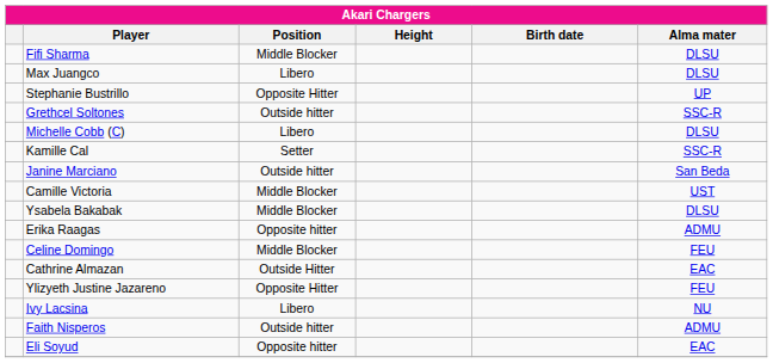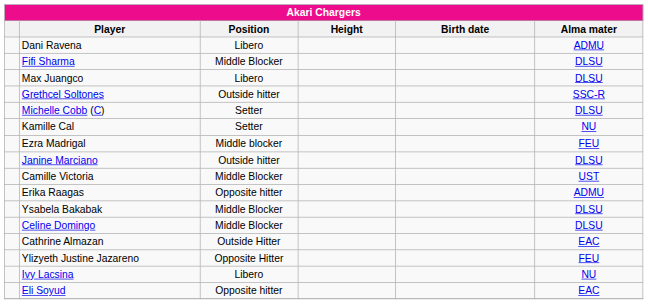 <table class="wikitable sortable" style="font-size:95%; text-align:left;">
 <tr>
 <th colspan="6" style= "background:#ED0C8C; color:#FFFFFF; text-align: center"><strong>Akari Chargers</strong></th>
 </tr>
 <tr style="background:#FFFFFF;">
 <th style= "align=center; width:1em;"></th>
 <th style= "align=center;width:17em;">Player</th>
 <th style= "align=center; width:9em;">Position</th>
 <th style= "align=center; width:9em;">Height</th>
 <th style= "align=center;width:13em;">Birth date</th>
 <th style= "align=center; width:10em;">Alma mater</th>
+</tr>
+<tr align=center>
+<td></td>
+<td align=left> Dani Ravena</td>
+<td>Libero</td>
+<td></td>
+<td align=right></td>
+<td align=center><a href='#'>ADMU</a></td>
 </tr>
 <tr align=center>
 <td></td>
 <td align=left> <a href='#'>Fifi Sharma</a></td>
 <td>Middle Blocker</td>
 <td></td>
 <td align=right></td>
 <td align=center><a href='#'>DLSU</a></td>
 </tr>
 <tr align=center>
 <td></td>
 <td align=left> Max Juangco</td>
 <td>Libero</td>
 <td></td>
 <td align=right></td>
 <td align=center><a href='#'>DLSU</a></td>
 </tr>
 <tr align=center>
 <td></td>
-<td align=left> Stephanie Bustrillo</td>
-<td>Opposite Hitter</td>
-<td></td>
-<td align=right></td>
-<td align=center><a href='#'>UP</a></td>
-</tr>
-<tr align=center>
-<td></td>
 <td align=left> <a href='#'>Grethcel Soltones</a></td>
 <td>Outside hitter</td>
 <td></td>
 <td align=right></td>
 <td align=center><a href='#'>SSC-R</a></td>
 </tr>
 <tr align=center>
 <td></td>
 <td align=left> <a href='#'>Michelle Cobb</a> (<a href='#'>C</a>)</td>
-<td>Libero</td>
+<td>Setter</td>
 <td></td>
 <td align=right></td>
 <td align=center><a href='#'>DLSU</a></td>
 </tr>
 <tr align=center>
 <td></td>
 <td align=left> Kamille Cal</td>
 <td>Setter</td>
 <td></td>
 <td align=right></td>
-<td align=center><a href='#'>SSC-R</a></td>
+<td align=center><a href='#'>NU</a></td>
+</tr>
+<tr align=center>
+<td></td>
+<td align=left> Ezra Madrigal</td>
+<td>Middle blocker</td>
+<td></td>
+<td align=right></td>
+<td align=center><a href='#'>FEU</a></td>
 </tr>
 <tr align=center>
 <td></td>
 <td align=left> <a href='#'>Janine Marciano</a></td>
 <td>Outside hitter</td>
 <td></td>
 <td align=right></td>
-<td align=center><a href='#'>San Beda</a></td>
+<td align=center><a href='#'>DLSU</a></td>
 </tr>
 <tr align=center>
 <td></td>
 <td align=left> Camille Victoria</td>
 <td>Middle Blocker</td>
 <td></td>
 <td align=right></td>
 <td align=center><a href='#'>UST</a></td>
 </tr>
 <tr align=center>
 <td></td>
+<td align=left> Erika Raagas</td>
+<td>Opposite hitter</td>
+<td></td>
+<td align=right></td>
+<td align=center><a href='#'>ADMU</a></td>
+</tr>
+<tr align=center>
+<td></td>
 <td align=left> Ysabela Bakabak</td>
 <td>Middle Blocker</td>
 <td></td>
 <td align=right></td>
 <td align=center><a href='#'>DLSU</a></td>
 </tr>
 <tr align=center>
 <td></td>
-<td align=left> Erika Raagas</td>
-<td>Opposite hitter</td>
-<td></td>
-<td align=right></td>
-<td align=center><a href='#'>ADMU</a></td>
-</tr>
-<tr align=center>
-<td></td>
 <td align=left> <a href='#'>Celine Domingo</a></td>
 <td>Middle Blocker</td>
 <td></td>
 <td align=right></td>
-<td><a href='#'>FEU</a></td>
+<td align=center><a href='#'>DLSU</a></td>
 </tr>
 <tr align=center>
 <td></td>
 <td align=left> Cathrine Almazan</td>
 <td>Outside Hitter</td>
 <td></td>
 <td align=right></td>
 <td align=center><a href='#'>EAC</a></td>
 </tr>
 <tr align=center>
 <td></td>
 <td align=left> Ylizyeth Justine Jazareno</td>
 <td>Opposite Hitter</td>
 <td></td>
 <td align=right></td>
 <td align=center><a href='#'>FEU</a></td>
 </tr>
 <tr align=center>
 <td></td>
 <td align=left> <a href='#'>Ivy Lacsina</a></td>
 <td>Libero</td>
 <td></td>
 <td align=right></td>
 <td align=center><a href='#'>NU</a></td>
 </tr>
 <tr align=center>
 <td></td>
-<td align=left> <a href='#'>Faith Nisperos</a></td>
-<td>Outside hitter</td>
-<td></td>
-<td align=right></td>
-<td align=center><a href='#'>ADMU</a></td>
-</tr>
-<tr align=center>
-<td></td>
 <td align=left> <a href='#'>Eli Soyud</a></td>
 <td>Opposite hitter</td>
 <td></td>
 <td align=right></td>
 <td align=center><a href='#'>EAC</a></td>
 </tr>
 <tr align=center>
 </tr>
 </table>
